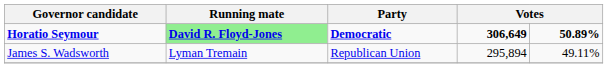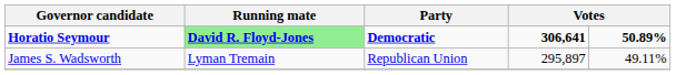 <table class=wikitable>
 <tr bgcolor=lightgrey>
 <th width="20%">Governor candidate</th>
 <th width="20%">Running mate</th>
 <th width="16%">Party</th>
 <th width="18%" colspan="2">Votes</th>
 </tr>
 <tr>
 <td><strong><a href='#'>Horatio Seymour</a></strong></td>
 <td style="background: lightgreen;"><strong><a href='#'>David R. Floyd-Jones</a></strong></td>
 <td><strong><a href='#'>Democratic</a></strong></td>
-<td align="right"><strong>306,649</strong></td>
+<td align="right"><strong>306,641</strong></td>
 <td align="right"><strong>50.89%</strong></td>
 </tr>
 <tr>
 <td><a href='#'>James S. Wadsworth</a></td>
 <td><a href='#'>Lyman Tremain</a></td>
 <td><a href='#'>Republican Union</a></td>
-<td align="right">295,894</td>
+<td align="right">295,897</td>
 <td align="right">49.11%</td>
 </tr>
 <tr>
 </tr>
 </table>
